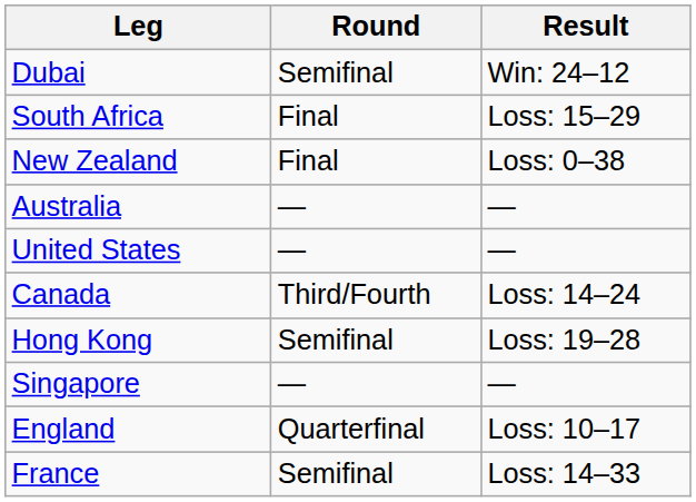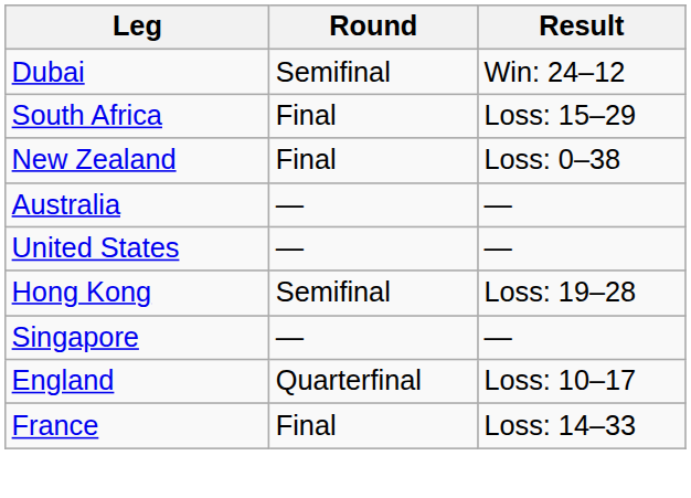 <table class="wikitable sortable"  text-align:left;">
 <tr bgcolor="#efefef">
 <th style="width:9.0em;">Leg</th>
 <th style="width:7.0em;">Round</th>
 <th style="width:7.0em;">Result</th>
 </tr>
 <tr>
 <td><a href='#'>Dubai</a></td>
 <td>Semifinal</td>
 <td>Win: 24–12</td>
 </tr>
 <tr>
 <td><a href='#'>South Africa</a></td>
 <td>Final</td>
 <td>Loss: 15–29</td>
 </tr>
 <tr>
 <td><a href='#'>New Zealand</a></td>
 <td>Final</td>
 <td>Loss: 0–38</td>
 </tr>
 <tr>
 <td><a href='#'>Australia</a></td>
 <td>—</td>
 <td>—</td>
 </tr>
 <tr>
 <td><a href='#'>United States</a></td>
 <td>—</td>
 <td>—</td>
 </tr>
 <tr>
-<td><a href='#'>Canada</a></td>
-<td>Third/Fourth</td>
-<td>Loss: 14–24</td>
-</tr>
-<tr>
 <td><a href='#'>Hong Kong</a></td>
 <td>Semifinal</td>
 <td>Loss: 19–28</td>
 </tr>
 <tr>
 <td><a href='#'>Singapore</a></td>
 <td>—</td>
 <td>—</td>
 </tr>
 <tr>
 <td><a href='#'>England</a></td>
 <td>Quarterfinal</td>
 <td>Loss: 10–17</td>
 </tr>
 <tr>
 <td><a href='#'>France</a></td>
-<td>Semifinal</td>
+<td>Final</td>
 <td>Loss: 14–33</td>
 </tr>
 </table>
